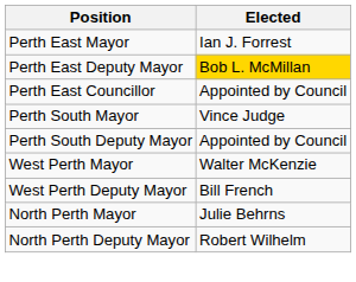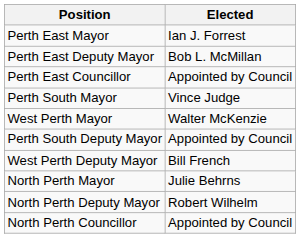 <table class="wikitable">
 <tr>
 <th>Position</th>
 <th>Elected</th>
 </tr>
 <tr>
 <td>Perth East Mayor</td>
 <td>Ian J. Forrest</td>
 </tr>
 <tr>
 <td>Perth East Deputy Mayor</td>
-<td style="background: gold;">Bob L. McMillan</td>
+<td>Bob L. McMillan</td>
 </tr>
 <tr>
 <td>Perth East Councillor</td>
 <td>Appointed by Council</td>
 </tr>
 <tr>
 <td>Perth South Mayor</td>
 <td>Vince Judge</td>
 </tr>
 <tr>
+<td>West Perth Mayor</td>
+<td>Walter McKenzie</td>
+</tr>
+<tr>
 <td>Perth South Deputy Mayor</td>
 <td>Appointed by Council</td>
-</tr>
-<tr>
-<td>West Perth Mayor</td>
-<td>Walter McKenzie</td>
 </tr>
 <tr>
 <td>West Perth Deputy Mayor</td>
 <td>Bill French</td>
 </tr>
 <tr>
 <td>North Perth Mayor</td>
 <td>Julie Behrns</td>
 </tr>
 <tr>
 <td>North Perth Deputy Mayor</td>
 <td>Robert Wilhelm</td>
 </tr>
+<tr>
+<td>North Perth Councillor</td>
+<td>Appointed by Council</td>
+</tr>
 </table>
